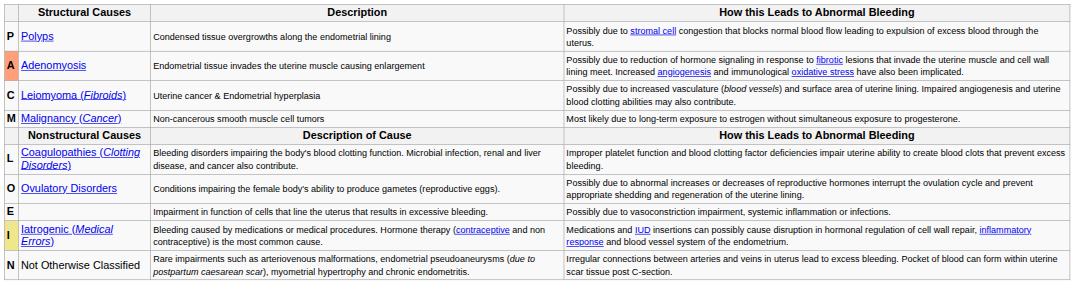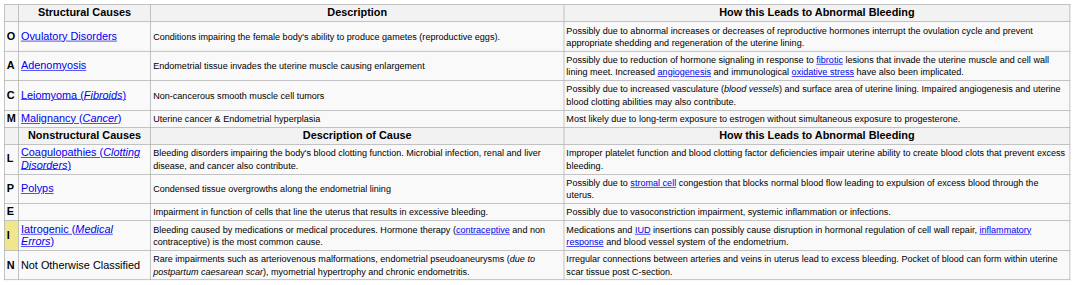 <table class="wikitable">
 <tr>
 <th></th>
 <th>Structural Causes</th>
 <th>Description</th>
 <th>How this Leads to Abnormal Bleeding</th>
 </tr>
 <tr>
-<td><strong>P</strong></td>
-<td><a href='#'>Polyps</a></td>
-<td><small>Condensed tissue overgrowths along the endometrial lining</small> </td>
-<td><small>Possibly due to <a href='#'>stromal cell</a> congestion that blocks normal blood flow leading to expulsion of excess blood through the uterus.</small> </td>
+<td><strong>O</strong></td>
+<td><a href='#'>Ovulatory Disorders</a></td>
+<td><small>Conditions impairing the female body's ability to produce gametes (reproductive eggs).</small> </td>
+<td><small>Possibly due to abnormal increases or decreases of reproductive hormones interrupt the ovulation cycle and prevent appropriate shedding and regeneration of the uterine lining.</small></td>
 </tr>
 <tr>
-<td style="background: lightsalmon;"><strong>A</strong></td>
+<td><strong>A</strong></td>
 <td><a href='#'>Adenomyosis</a></td>
 <td><small>Endometrial tissue invades the uterine muscle causing enlargement</small> </td>
 <td><small>Possibly due to reduction of hormone signaling in response to <a href='#'>fibrotic</a> lesions that invade the uterine muscle and cell wall lining meet. Increased <a href='#'>angiogenesis</a> and immunological <a href='#'>oxidative stress</a> have also been implicated.</small></td>
 </tr>
 <tr>
 <td><strong>C</strong></td>
 <td><a href='#'>Leiomyoma (<em>Fibroids</em>)</a></td>
-<td><small>Uterine cancer & Endometrial hyperplasia</small> </td>
+<td><small>Non-cancerous smooth muscle cell tumors</small> </td>
 <td><small>Possibly due to increased vasculature (<em>blood vessels</em>) and surface area of uterine lining. Impaired angiogenesis and uterine blood clotting abilities may also contribute.</small></td>
 </tr>
 <tr>
 <td><strong>M</strong></td>
 <td><a href='#'>Malignancy (<em>Cancer</em>)</a></td>
-<td><small>Non-cancerous smooth muscle cell tumors</small> </td>
+<td><small>Uterine cancer & Endometrial hyperplasia</small> </td>
 <td><small>Most likely due to long-term exposure to estrogen without simultaneous exposure to progesterone.</small></td>
 </tr>
 <tr>
 <th></th>
 <th>Nonstructural Causes</th>
 <th>Description of Cause</th>
 <th>How this Leads to Abnormal Bleeding</th>
 </tr>
 <tr>
 <td><strong>L</strong></td>
 <td><a href='#'>Coagulopathies (<em>Clotting Disorders</em>)</a></td>
 <td><small>Bleeding disorders impairing the body's blood clotting function.  Microbial infection, renal and liver disease, and cancer also contribute.</small></td>
 <td><small>Improper platelet function and blood clotting factor deficiencies impair uterine ability to create blood clots that prevent excess bleeding.</small></td>
 </tr>
 <tr>
-<td><strong>O</strong></td>
-<td><a href='#'>Ovulatory Disorders</a></td>
-<td><small>Conditions impairing the female body's ability to produce gametes (reproductive eggs).</small> </td>
-<td><small>Possibly due to abnormal increases or decreases of reproductive hormones interrupt the ovulation cycle and prevent appropriate shedding and regeneration of the uterine lining.</small></td>
+<td><strong>P</strong></td>
+<td><a href='#'>Polyps</a></td>
+<td><small>Condensed tissue overgrowths along the endometrial lining</small> </td>
+<td><small>Possibly due to <a href='#'>stromal cell</a> congestion that blocks normal blood flow leading to expulsion of excess blood through the uterus.</small> </td>
 </tr>
 <tr>
 <td><strong>E</strong></td>
 <td></td>
 <td><small>Impairment in function of cells that line the uterus that results in excessive bleeding.</small> </td>
 <td><small>Possibly due to vasoconstriction impairment, systemic inflammation or infections.</small></td>
 </tr>
 <tr>
 <td style="background: khaki;"><strong>I</strong></td>
 <td><a href='#'>Iatrogenic (<em>Medical Errors</em>)</a></td>
 <td><small>Bleeding caused by medications or medical procedures.     Hormone therapy (<a href='#'>contraceptive</a> and non contraceptive) is the most common cause.</small> </td>
 <td><small>Medications and <a href='#'>IUD</a> insertions can possibly cause disruption in hormonal regulation of cell wall repair, <a href='#'>inflammatory response</a> and blood vessel system of the endometrium.</small> </td>
 </tr>
 <tr>
 <td><strong>N</strong></td>
 <td>Not Otherwise Classified</td>
 <td><small>Rare impairments such as arteriovenous malformations, endometrial pseudoaneurysms (<em>due to postpartum caesarean scar</em>), myometrial hypertrophy and chronic endometritis.</small> </td>
 <td><small>Irregular connections between arteries and veins in uterus lead to excess bleeding. Pocket of blood can form within uterine scar tissue post C-section.</small></td>
 </tr>
 </table>
